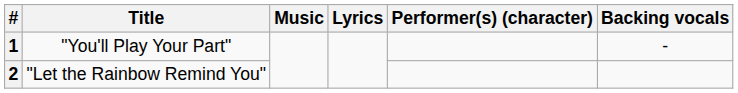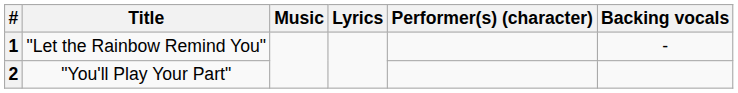 <table class="wikitable sortable" style="text-align: center">
 <tr>
 <th>#</th>
 <th>Title</th>
 <th>Music</th>
 <th>Lyrics</th>
 <th>Performer(s) (character)</th>
 <th>Backing vocals</th>
 </tr>
 <tr>
 <th>1</th>
-<td>"You'll Play Your Part"</td>
+<td>"Let the Rainbow Remind You"</td>
 <td rowspan=2></td>
 <td rowspan=2></td>
 <td></td>
 <td>-</td>
 </tr>
 <tr>
 <th>2</th>
-<td>"Let the Rainbow Remind You"</td>
+<td>"You'll Play Your Part"</td>
 <td></td>
 <td></td>
 </tr>
 </table>
